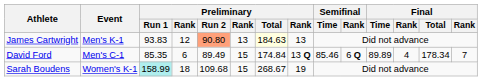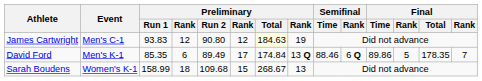 <table class="wikitable" style="font-size:90%">
 <tr>
 <th rowspan="2">Athlete</th>
 <th rowspan="2">Event</th>
 <th colspan="6">Preliminary</th>
 <th colspan="2">Semifinal</th>
 <th colspan="4">Final</th>
 </tr>
 <tr style="font-size:95%">
 <th>Run 1</th>
 <th>Rank</th>
 <th>Run 2</th>
 <th>Rank</th>
 <th>Total</th>
 <th>Rank</th>
 <th>Time</th>
 <th>Rank</th>
 <th>Time</th>
 <th>Rank</th>
 <th>Total</th>
 <th>Rank</th>
 </tr>
 <tr align=center>
 <td align=left><a href='#'>James Cartwright</a></td>
-<td align=left><a href='#'>Men's K-1</a></td>
+<td align=left><a href='#'>Men's C-1</a></td>
 <td>93.83</td>
 <td>12</td>
-<td style="background: lightsalmon;">90.80</td>
-<td>13</td>
+<td>90.80</td>
+<td>12</td>
 <td style="background: lightyellow;">184.63</td>
-<td>13</td>
+<td>19</td>
 <td colspan=6>Did not advance</td>
 </tr>
 <tr align=center>
 <td align=left><a href='#'>David Ford</a></td>
-<td align=left><a href='#'>Men's C-1</a></td>
+<td align=left><a href='#'>Men's K-1</a></td>
 <td>85.35</td>
 <td>6</td>
 <td>89.49</td>
-<td>15</td>
+<td>17</td>
 <td>174.84</td>
 <td>13 <strong>Q</strong></td>
-<td>85.46</td>
+<td>88.46</td>
 <td>6 <strong>Q</strong></td>
-<td>89.89</td>
-<td>4</td>
-<td>178.34</td>
+<td>89.86</td>
+<td>5</td>
+<td>178.35</td>
 <td>7</td>
 </tr>
 <tr align=center>
 <td align=left><a href='#'>Sarah Boudens</a></td>
 <td align=left><a href='#'>Women's K-1</a></td>
-<td style="background: paleturquoise;">158.99</td>
+<td>158.99</td>
 <td>18</td>
 <td>109.68</td>
 <td>15</td>
 <td>268.67</td>
-<td>19</td>
+<td>13</td>
 <td colspan=6>Did not advance</td>
 </tr>
 </table>
